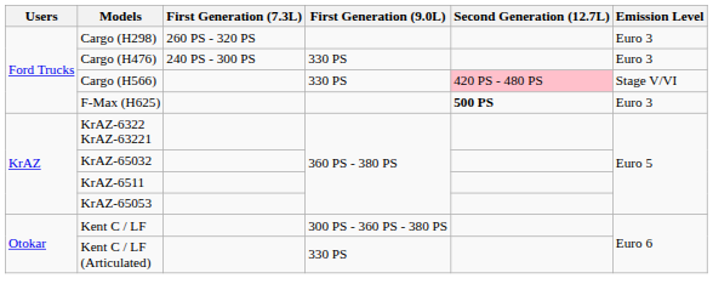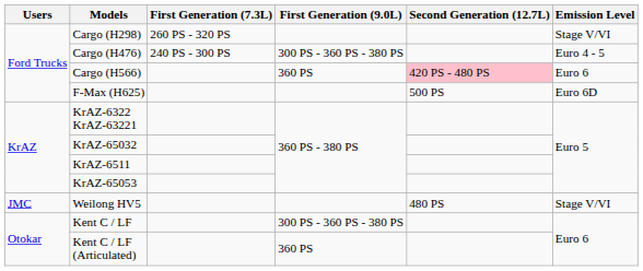 <table class="wikitable">
 <tr>
 <th>Users</th>
 <th>Models</th>
 <th>First Generation (7.3L)</th>
 <th>First Generation (9.0L)</th>
 <th>Second Generation (12.7L)</th>
 <th>Emission Level</th>
 </tr>
 <tr>
 <td rowspan="4"><a href='#'>Ford Trucks</a></td>
 <td>Cargo (H298)</td>
 <td>260 PS - 320 PS</td>
 <td></td>
 <td></td>
-<td>Euro 3</td>
+<td>Stage V/VI</td>
 </tr>
 <tr>
 <td>Cargo (H476)</td>
 <td>240 PS - 300 PS</td>
-<td>330 PS</td>
+<td>300 PS - 360 PS - 380 PS</td>
 <td></td>
-<td>Euro 3</td>
+<td>Euro 4 - 5</td>
 </tr>
 <tr>
 <td>Cargo (H566)</td>
 <td></td>
-<td>330 PS</td>
+<td>360 PS</td>
 <td style="background: pink;">420 PS - 480 PS</td>
-<td>Stage V/VI</td>
+<td>Euro 6</td>
 </tr>
 <tr>
 <td>F-Max (H625)</td>
 <td></td>
 <td></td>
-<td><strong>500 PS</strong></td>
-<td>Euro 3</td>
+<td>500 PS</td>
+<td>Euro 6D</td>
 </tr>
 <tr>
 <td rowspan="4"><a href='#'>KrAZ</a></td>
 <td>KrAZ-6322<br>KrAZ-63221</td>
 <td></td>
 <td rowspan="4">360 PS - 380 PS</td>
 <td></td>
 <td rowspan="4">Euro 5</td>
 </tr>
 <tr>
 <td>KrAZ-65032</td>
 <td></td>
 <td></td>
 </tr>
 <tr>
 <td>KrAZ-6511</td>
 <td></td>
 <td></td>
 </tr>
 <tr>
 <td>KrAZ-65053</td>
 <td></td>
 <td></td>
 </tr>
 <tr>
+<td><a href='#'>JMC</a></td>
+<td>Weilong HV5</td>
+<td></td>
+<td></td>
+<td>480 PS</td>
+<td>Stage V/VI</td>
+</tr>
+<tr>
 <td rowspan="4"><a href='#'>Otokar</a></td>
 <td>Kent C / LF</td>
 <td></td>
 <td>300 PS - 360 PS - 380 PS</td>
 <td></td>
 <td rowspan="2">Euro 6</td>
 </tr>
 <tr>
 <td>Kent C / LF<br>(Articulated)</td>
 <td></td>
-<td>330 PS</td>
+<td>360 PS</td>
 <td></td>
 </tr>
 </table>
